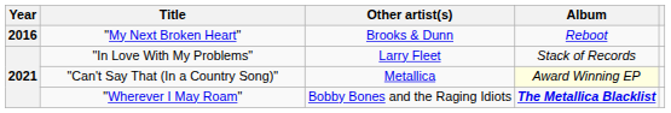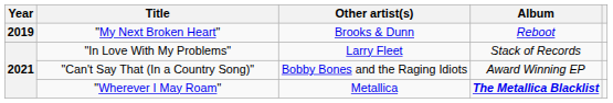 <table class="wikitable plainrowheaders" style="text-align: center;">
 <tr>
 <th scope="col">Year</th>
 <th scope="col" style="width:20em;">Title</th>
 <th scope="col">Other artist(s)</th>
 <th scope="col">Album</th>
 <th scope="col" class="unsortable"></th>
 </tr>
 <tr>
-<th scope = "row">2016</th>
+<th scope = "row">2019</th>
 <td>"<a href='#'>My Next Broken Heart</a>"</td>
 <td><a href='#'>Brooks & Dunn</a></td>
 <td><em><a href='#'>Reboot</a></em></td>
 <td></td>
 </tr>
 <tr>
 <th scope="row" rowspan="3">2021</th>
 <td>"In Love With My Problems"</td>
 <td><a href='#'>Larry Fleet</a></td>
 <td><em>Stack of Records</em></td>
 <td></td>
 </tr>
 <tr>
 <td>"Can't Say That (In a Country Song)"</td>
-<td><a href='#'>Metallica</a></td>
-<td style="background: lightyellow;"><em>Award Winning EP</em></td>
+<td><a href='#'>Bobby Bones</a> and the Raging Idiots</td>
+<td><em>Award Winning EP</em></td>
 <td></td>
 </tr>
 <tr>
 <td>"<a href='#'>Wherever I May Roam</a>"</td>
-<td><a href='#'>Bobby Bones</a> and the Raging Idiots</td>
+<td><a href='#'>Metallica</a></td>
 <td><strong><em><a href='#'>The Metallica Blacklist</a></em></strong></td>
 <td></td>
 </tr>
 </table>
